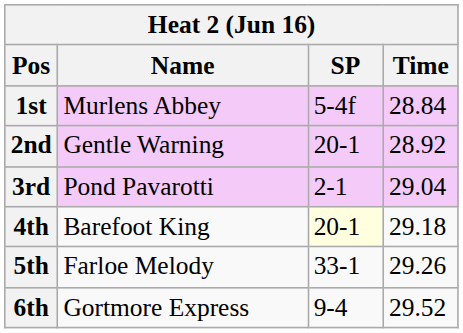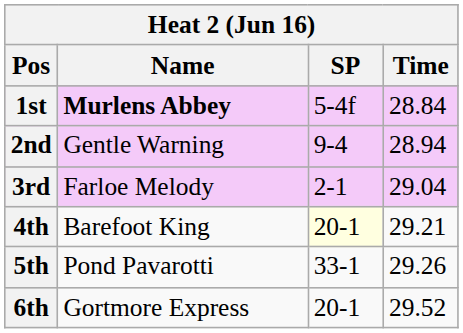 <table class="wikitable">
 <tr>
 <th colspan="6">Heat 2 (Jun 16)</th>
 </tr>
 <tr>
 <th width=20>Pos</th>
 <th width=150>Name</th>
 <th width=40>SP</th>
 <th width=40>Time</th>
 </tr>
 <tr style="background: #f4caf9;">
 <th>1st</th>
-<td>Murlens Abbey</td>
+<td><strong>Murlens Abbey</strong></td>
 <td>5-4f</td>
 <td>28.84</td>
 </tr>
 <tr style="background: #f4caf9;">
 <th>2nd</th>
 <td>Gentle Warning</td>
-<td>20-1</td>
-<td>28.92</td>
+<td>9-4</td>
+<td>28.94</td>
 </tr>
 <tr style="background: #f4caf9;">
 <th>3rd</th>
-<td>Pond Pavarotti</td>
+<td>Farloe Melody</td>
 <td>2-1</td>
 <td>29.04</td>
 </tr>
 <tr>
 <th>4th</th>
 <td>Barefoot King</td>
 <td style="background: lightyellow;">20-1</td>
-<td>29.18</td>
+<td>29.21</td>
 </tr>
 <tr>
 <th>5th</th>
-<td>Farloe Melody</td>
+<td>Pond Pavarotti</td>
 <td>33-1</td>
 <td>29.26</td>
 </tr>
 <tr>
 <th>6th</th>
 <td>Gortmore Express</td>
-<td>9-4</td>
+<td>20-1</td>
 <td>29.52</td>
 </tr>
 </table>
